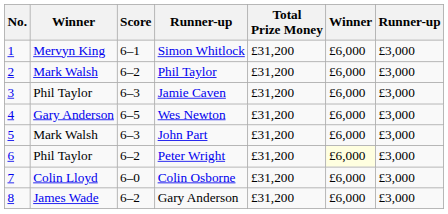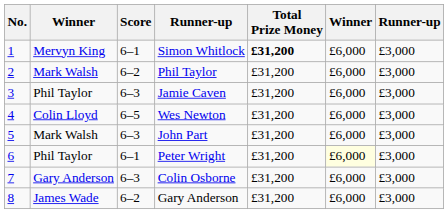 <table class="wikitable">
 <tr>
 <th>No.</th>
 <th>Winner</th>
 <th>Score</th>
 <th>Runner-up</th>
 <th>Total<br>Prize Money</th>
 <th>Winner</th>
 <th>Runner-up</th>
 </tr>
 <tr>
 <td><a href='#'>1</a></td>
 <td> <a href='#'>Mervyn King</a></td>
 <td>6–1</td>
 <td> <a href='#'>Simon Whitlock</a></td>
-<td>£31,200</td>
+<td><strong>£31,200</strong></td>
 <td>£6,000</td>
 <td>£3,000</td>
 </tr>
 <tr>
 <td><a href='#'>2</a></td>
 <td> <a href='#'>Mark Walsh</a></td>
 <td>6–2</td>
 <td> <a href='#'>Phil Taylor</a></td>
 <td>£31,200</td>
 <td>£6,000</td>
 <td>£3,000</td>
 </tr>
 <tr>
 <td><a href='#'>3</a></td>
 <td> Phil Taylor</td>
 <td>6–3</td>
 <td> <a href='#'>Jamie Caven</a></td>
 <td>£31,200</td>
 <td>£6,000</td>
 <td>£3,000</td>
 </tr>
 <tr>
 <td><a href='#'>4</a></td>
-<td> <a href='#'>Gary Anderson</a></td>
+<td> <a href='#'>Colin Lloyd</a></td>
 <td>6–5</td>
 <td> <a href='#'>Wes Newton</a></td>
 <td>£31,200</td>
 <td>£6,000</td>
 <td>£3,000</td>
 </tr>
 <tr>
 <td><a href='#'>5</a></td>
 <td> Mark Walsh</td>
 <td>6–3</td>
 <td> <a href='#'>John Part</a></td>
 <td>£31,200</td>
 <td>£6,000</td>
 <td>£3,000</td>
 </tr>
 <tr>
 <td><a href='#'>6</a></td>
 <td> Phil Taylor</td>
-<td>6–2</td>
+<td>6–1</td>
 <td> <a href='#'>Peter Wright</a></td>
 <td>£31,200</td>
 <td style="background: lightyellow;">£6,000</td>
 <td>£3,000</td>
 </tr>
 <tr>
 <td><a href='#'>7</a></td>
-<td> <a href='#'>Colin Lloyd</a></td>
-<td>6–0</td>
+<td> <a href='#'>Gary Anderson</a></td>
+<td>6–3</td>
 <td> <a href='#'>Colin Osborne</a></td>
 <td>£31,200</td>
 <td>£6,000</td>
 <td>£3,000</td>
 </tr>
 <tr>
 <td><a href='#'>8</a></td>
 <td> <a href='#'>James Wade</a></td>
 <td>6–2</td>
 <td> Gary Anderson</td>
 <td>£31,200</td>
 <td>£6,000</td>
 <td>£3,000</td>
 </tr>
 </table>
